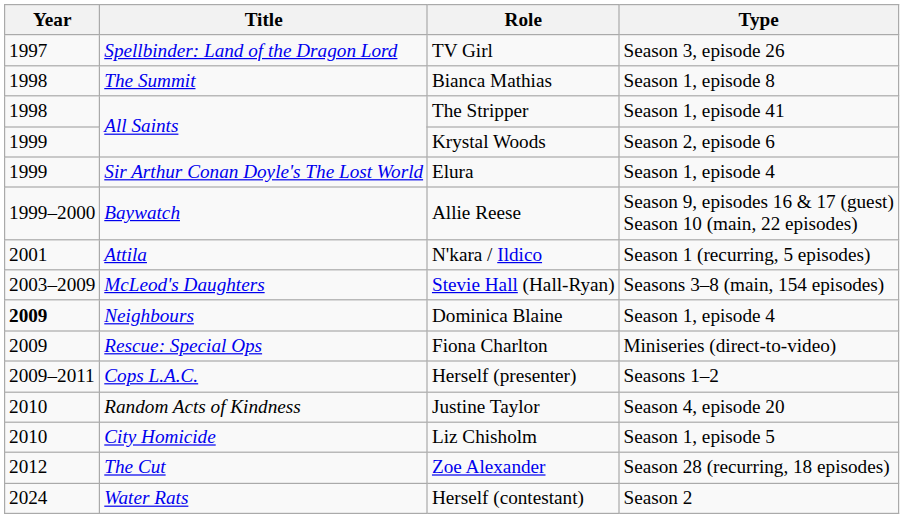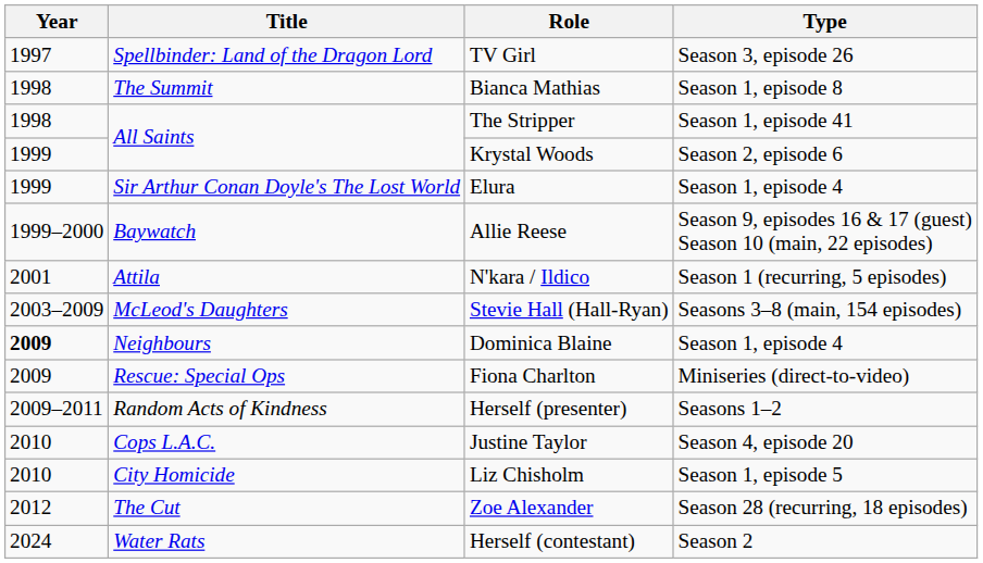 <table class="wikitable sortable">
 <tr>
 <th>Year</th>
 <th>Title</th>
 <th>Role</th>
 <th>Type</th>
 </tr>
 <tr>
 <td>1997</td>
 <td><em><a href='#'>Spellbinder: Land of the Dragon Lord</a></em></td>
 <td>TV Girl</td>
 <td>Season 3, episode 26</td>
 </tr>
 <tr>
 <td>1998</td>
 <td><em><a href='#'>The Summit</a></em></td>
 <td>Bianca Mathias</td>
 <td>Season 1, episode 8</td>
 </tr>
 <tr>
 <td>1998</td>
 <td rowspan="2"><em><a href='#'>All Saints</a></em></td>
 <td>The Stripper </td>
 <td>Season 1, episode 41</td>
 </tr>
 <tr>
 <td>1999</td>
 <td>Krystal Woods</td>
 <td>Season 2, episode 6</td>
 </tr>
 <tr>
 <td>1999</td>
 <td><em><a href='#'>Sir Arthur Conan Doyle's The Lost World</a></em></td>
 <td>Elura</td>
 <td>Season 1, episode 4</td>
 </tr>
 <tr>
 <td>1999–2000</td>
 <td><em><a href='#'>Baywatch</a></em></td>
 <td>Allie Reese</td>
 <td>Season 9, episodes 16 & 17 (guest)<br>Season 10 (main, 22 episodes)</td>
 </tr>
 <tr>
 <td>2001</td>
 <td><em><a href='#'>Attila</a></em></td>
 <td>N'kara / <a href='#'>Ildico</a></td>
 <td>Season 1 (recurring, 5 episodes)</td>
 </tr>
 <tr>
 <td>2003–2009</td>
 <td><em><a href='#'>McLeod's Daughters</a></em></td>
 <td><a href='#'>Stevie Hall</a> (Hall-Ryan)</td>
 <td>Seasons 3–8 (main, 154 episodes)</td>
 </tr>
 <tr>
 <td><strong>2009</strong></td>
 <td><em><a href='#'>Neighbours</a></em></td>
 <td>Dominica Blaine</td>
 <td>Season 1, episode 4</td>
 </tr>
 <tr>
 <td>2009</td>
 <td><em><a href='#'>Rescue: Special Ops</a></em></td>
 <td>Fiona Charlton</td>
 <td>Miniseries (direct-to-video)</td>
 </tr>
 <tr>
 <td>2009–2011</td>
-<td><em><a href='#'>Cops L.A.C.</a></em></td>
+<td><em>Random Acts of Kindness</em></td>
 <td>Herself (presenter)</td>
 <td>Seasons 1–2</td>
 </tr>
 <tr>
 <td>2010</td>
-<td><em>Random Acts of Kindness</em></td>
+<td><em><a href='#'>Cops L.A.C.</a></em></td>
 <td>Justine Taylor</td>
 <td>Season 4, episode 20</td>
 </tr>
 <tr>
 <td>2010</td>
 <td><em><a href='#'>City Homicide</a></em></td>
 <td>Liz Chisholm</td>
 <td>Season 1, episode 5</td>
 </tr>
 <tr>
 <td>2012</td>
 <td><em><a href='#'>The Cut</a></em></td>
 <td><a href='#'>Zoe Alexander</a></td>
 <td>Season 28 (recurring, 18 episodes)</td>
 </tr>
 <tr>
 <td>2024</td>
 <td><em><a href='#'>Water Rats</a></em></td>
 <td>Herself (contestant)</td>
 <td>Season 2</td>
 </tr>
 </table>
